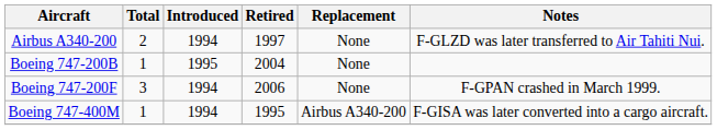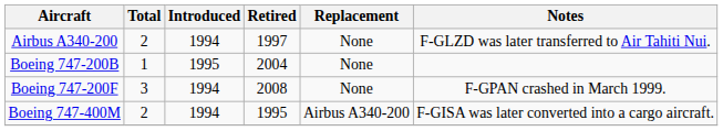 <table class="wikitable" style="border-collapse:collapse;text-align:center">
 <tr>
 <th>Aircraft</th>
 <th>Total</th>
 <th>Introduced</th>
 <th>Retired</th>
 <th>Replacement</th>
 <th>Notes</th>
 </tr>
 <tr>
 <td><a href='#'>Airbus A340-200</a></td>
 <td>2</td>
 <td>1994</td>
 <td>1997</td>
 <td>None</td>
 <td>F-GLZD was later transferred to <a href='#'>Air Tahiti Nui</a>.</td>
 </tr>
 <tr>
 <td><a href='#'>Boeing 747-200B</a></td>
 <td>1</td>
 <td>1995</td>
 <td>2004</td>
 <td>None</td>
 <td></td>
 </tr>
 <tr>
 <td><a href='#'>Boeing 747-200F</a></td>
 <td>3</td>
 <td>1994</td>
-<td>2006</td>
+<td>2008</td>
 <td>None</td>
 <td>F-GPAN crashed in March 1999.</td>
 </tr>
 <tr>
 <td><a href='#'>Boeing 747-400M</a></td>
-<td>1</td>
+<td>2</td>
 <td>1994</td>
 <td>1995</td>
 <td>Airbus A340-200</td>
 <td>F-GISA was later converted into a cargo aircraft.</td>
 </tr>
 <tr>
 </tr>
 </table>
